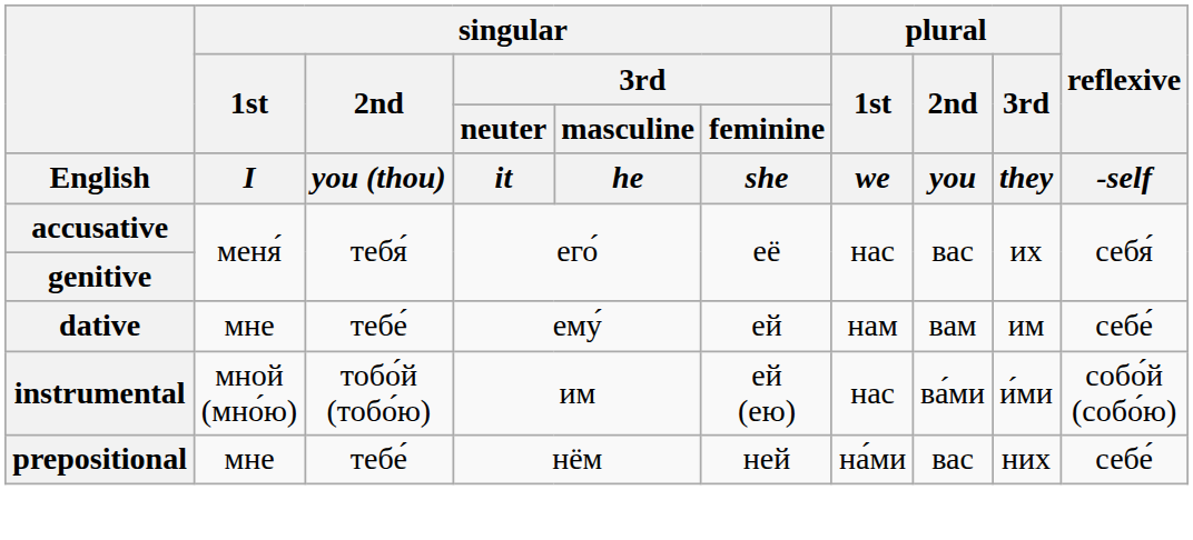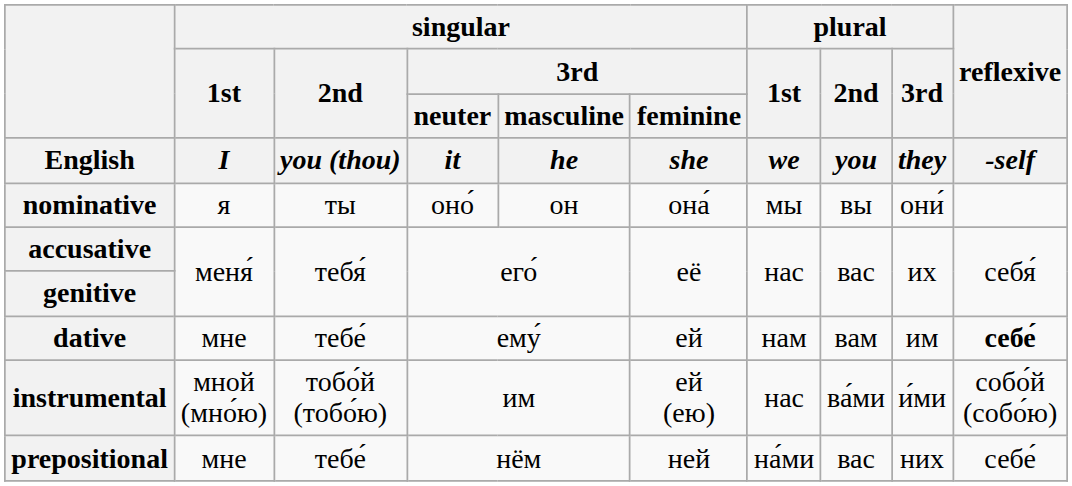 <table class="wikitable">
 <tr>
 <th rowspan="3"></th>
 <th colspan="5">singular</th>
 <th colspan="3">plural</th>
 <th rowspan="3">reflexive</th>
 </tr>
 <tr>
 <th rowspan="2">1st</th>
 <th rowspan="2">2nd</th>
 <th colspan="3">3rd</th>
 <th rowspan="2">1st</th>
 <th rowspan="2">2nd</th>
 <th rowspan="2">3rd</th>
 </tr>
 <tr>
 <th>neuter</th>
 <th>masculine</th>
 <th>feminine</th>
 </tr>
 <tr>
 <th>English</th>
 <th style="text-align: center;"><em>I</em></th>
 <th style="text-align: center;"><em>you (thou)</em></th>
 <th style="text-align: center;"><em>it</em></th>
 <th style="text-align: center;"><em>he</em></th>
 <th style="text-align: center;"><em>she</em></th>
 <th style="text-align: center;"><em>we</em></th>
 <th style="text-align: center;"><em>you</em></th>
 <th style="text-align: center;"><em>they</em></th>
 <th style="text-align: center;"><em>-self</em></th>
 </tr>
 <tr>
+<th>nominative</th>
+<td style="text-align: center;" lang="ru">я</td>
+<td style="text-align: center;" lang="ru">ты</td>
+<td style="text-align: center;" lang="ru">оно́</td>
+<td style="text-align: center;" lang="ru">он</td>
+<td style="text-align: center;" lang="ru">она́</td>
+<td style="text-align: center;" lang="ru">мы</td>
+<td style="text-align: center;" lang="ru">вы</td>
+<td style="text-align: center;" lang="ru">они́</td>
+<td></td>
+</tr>
+<tr>
 <th>accusative</th>
 <td rowspan="2" style="text-align: center;" lang="ru">меня́</td>
 <td rowspan="2" style="text-align: center;" lang="ru">тебя́</td>
 <td rowspan="2" colspan="2" style="text-align: center;" lang="ru">его́</td>
 <td rowspan="2" style="text-align: center;" lang="ru">её</td>
 <td rowspan="2" style="text-align: center;" lang="ru">нас</td>
 <td rowspan="2" style="text-align: center;" lang="ru">вас</td>
 <td rowspan="2" style="text-align: center;" lang="ru">их</td>
 <td rowspan="2" style="text-align: center;" lang="ru">себя́</td>
 </tr>
 <tr>
 <th>genitive</th>
 </tr>
 <tr>
 <th>dative</th>
 <td style="text-align: center;" lang="ru">мне</td>
 <td style="text-align: center;" lang="ru">тебе́</td>
 <td style="text-align: center; text-align: center;" colspan="2" lang="ru">ему́</td>
 <td style="text-align: center;" lang="ru">ей</td>
 <td style="text-align: center;" lang="ru">нам</td>
 <td style="text-align: center;" lang="ru">вам</td>
 <td style="text-align: center;" lang="ru">им</td>
-<td style="text-align: center;" lang="ru">себе́</td>
+<td style="text-align: center;" lang="ru"><strong>себе́</strong></td>
 </tr>
 <tr>
 <th>instrumental</th>
 <td style="text-align: center;" lang="ru">мной<br>(мно́ю)</td>
 <td style="text-align: center;" lang="ru">тобо́й<br>(тобо́ю)</td>
 <td colspan="2" style="text-align: center;" lang="ru">им</td>
 <td style="text-align: center;" lang="ru">ей<br>(ею)</td>
 <td style="text-align: center;" lang="ru">нас</td>
 <td style="text-align: center;" lang="ru">ва́ми</td>
 <td style="text-align: center;" lang="ru">и́ми</td>
 <td style="text-align: center;" lang="ru">собо́й<br>(собо́ю)</td>
 </tr>
 <tr>
 <th>prepositional</th>
 <td style="text-align: center;" lang="ru">мне</td>
 <td style="text-align: center;" lang="ru">тебе́</td>
 <td colspan="2" style="text-align: center;" lang="ru">нём</td>
 <td style="text-align: center;" lang="ru">ней</td>
 <td style="text-align: center;" lang="ru">на́ми</td>
 <td style="text-align: center;" lang="ru">вас</td>
 <td style="text-align: center;" lang="ru">них</td>
 <td style="text-align: center;" lang="ru">себе́</td>
 </tr>
 </table>
